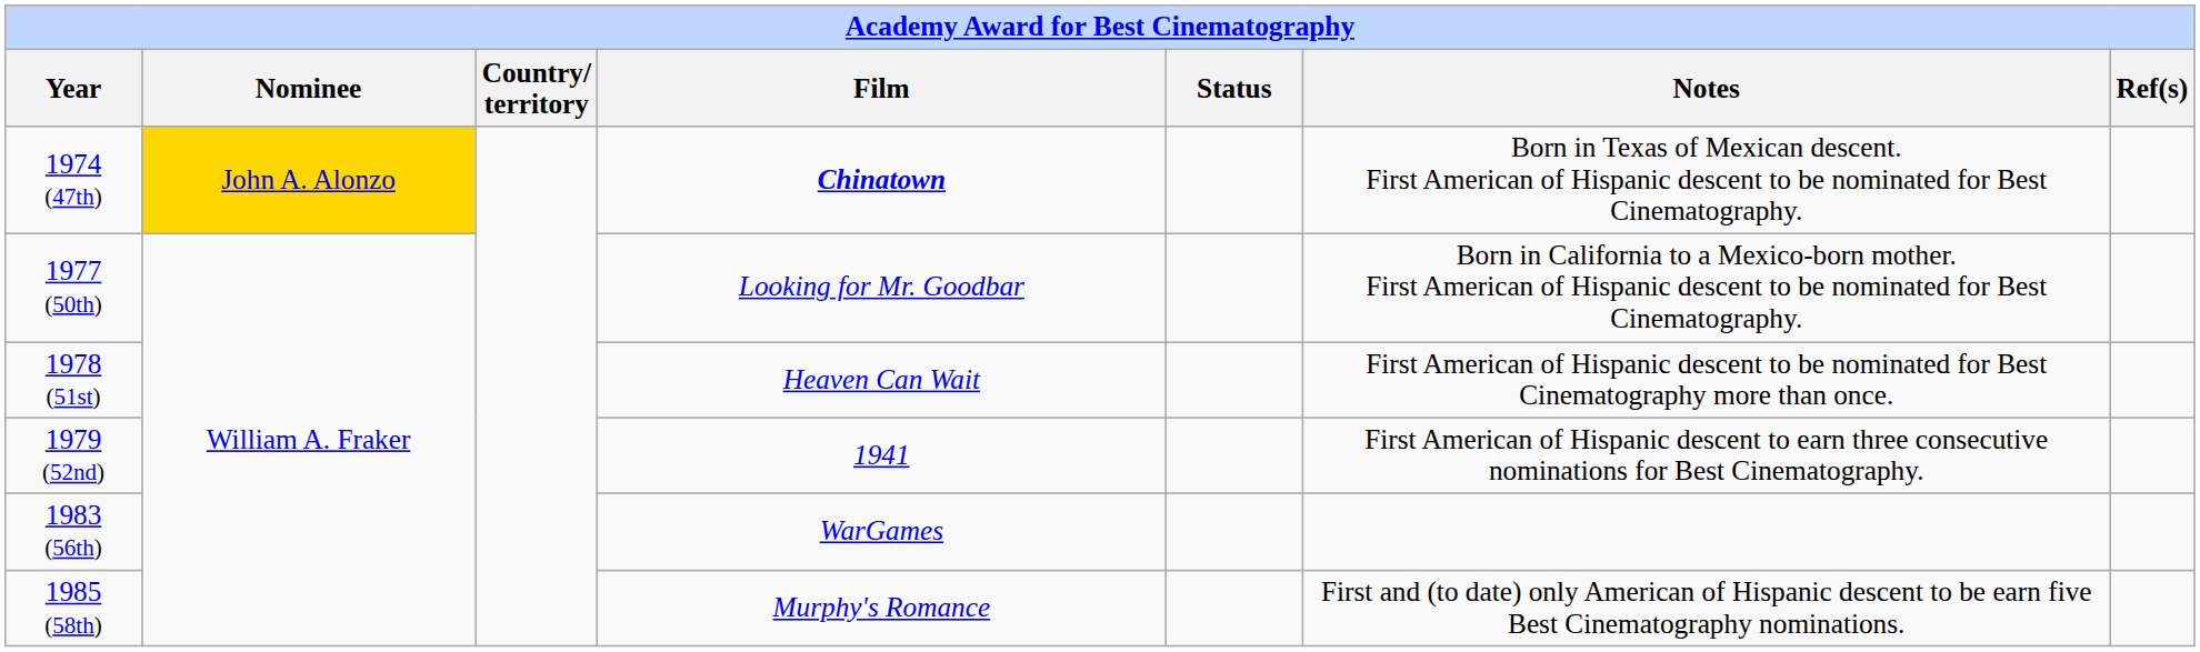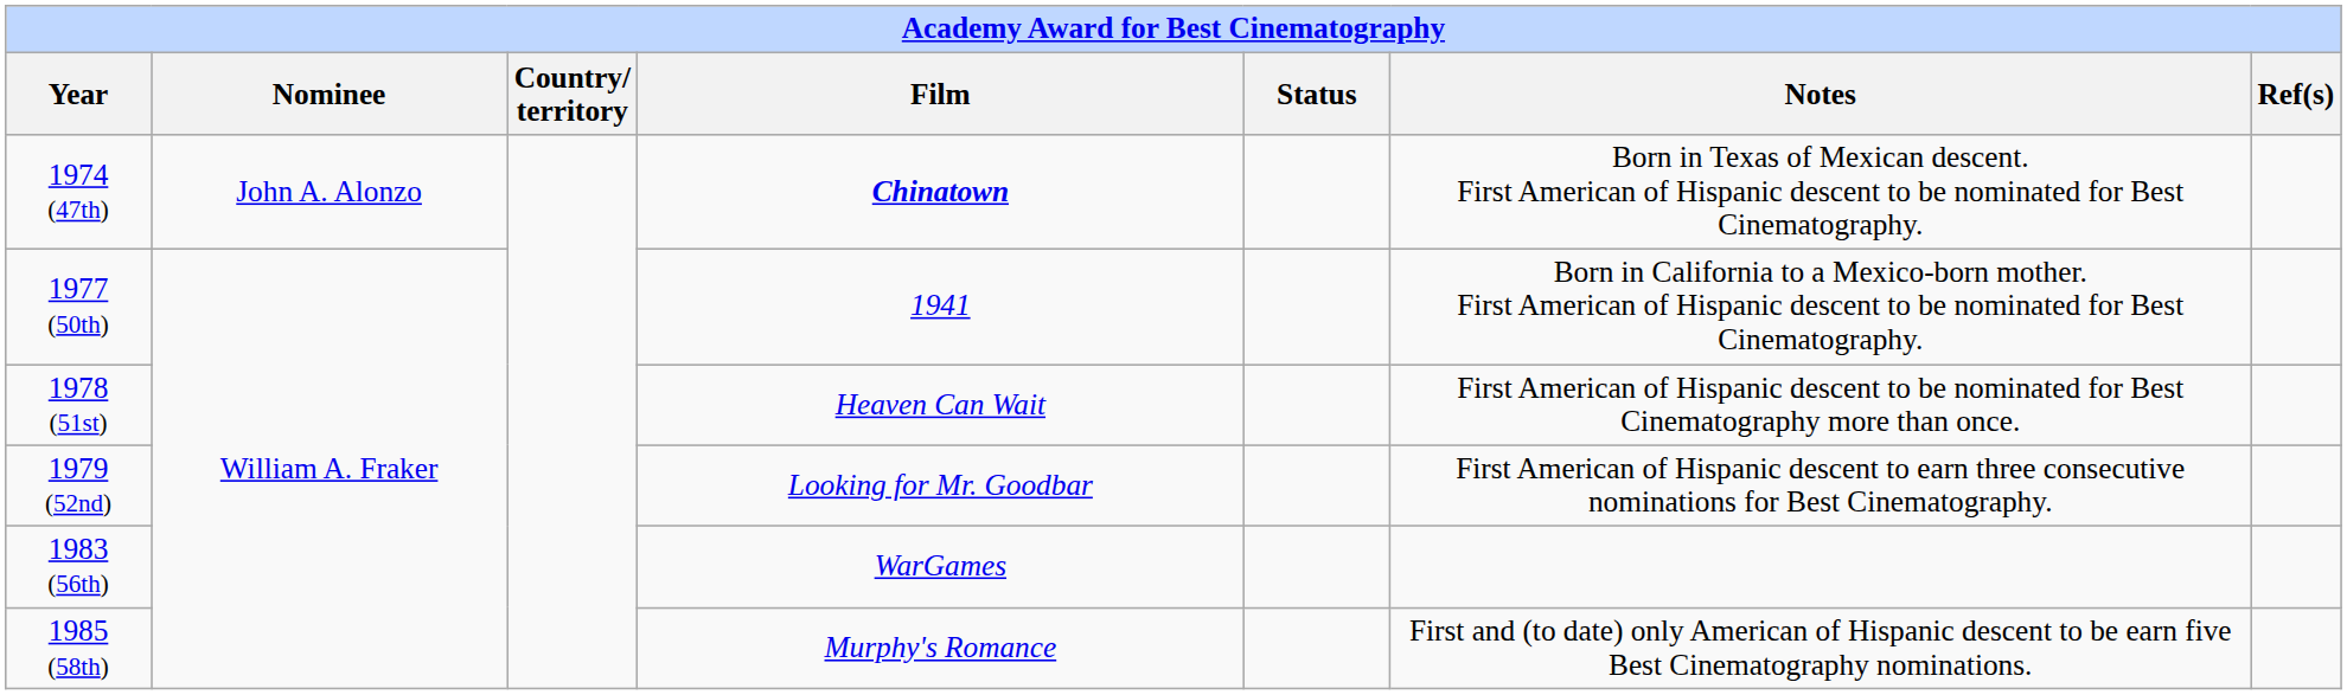 <table class="wikitable" style="text-align: center">
 <tr style="background:#bfd7ff;">
 <td colspan="7" style="text-align:center;"><strong><a href='#'>Academy Award for Best Cinematography</a></strong></td>
 </tr>
 <tr style="background:#ebf5ff;">
 <th style="width:75px;">Year</th>
 <th style="width:200px;">Nominee</th>
 <th style="width:50px;">Country/<br>territory</th>
 <th style="width:350px;">Film</th>
 <th style="width:75px;">Status</th>
 <th style="width:500px;">Notes</th>
 <th width="3">Ref(s)</th>
 </tr>
 <tr>
 <td style="text-align: center"><a href='#'>1974</a><br><small>(<a href='#'>47th</a>)</small></td>
-<td style="background: gold;"><a href='#'>John A. Alonzo</a></td>
+<td><a href='#'>John A. Alonzo</a></td>
 <td rowspan="6"><div></div></td>
 <td><strong><em><a href='#'>Chinatown</a></em></strong></td>
 <td></td>
 <td>Born in Texas of Mexican descent.<br>First American of Hispanic descent to be nominated for Best <br>Cinematography.</td>
 <td style="text-align: center"></td>
 </tr>
 <tr>
 <td style="text-align: center"><a href='#'>1977</a><br><small>(<a href='#'>50th</a>)</small></td>
 <td rowspan=5><a href='#'>William A. Fraker</a></td>
-<td><em><a href='#'>Looking for Mr. Goodbar</a></em></td>
+<td><em><a href='#'>1941</a></em></td>
 <td></td>
 <td>Born in California to a Mexico-born mother.<br>First American of Hispanic descent to be nominated for Best Cinematography.</td>
 <td style="text-align: center"></td>
 </tr>
 <tr>
 <td style="text-align: center"><a href='#'>1978</a><br><small>(<a href='#'>51st</a>)</small></td>
 <td><em><a href='#'>Heaven Can Wait</a></em></td>
 <td></td>
 <td>First American of Hispanic descent to be nominated for Best Cinematography more than once.</td>
 <td style="text-align: center"></td>
 </tr>
 <tr>
 <td style="text-align: center"><a href='#'>1979</a><br><small>(<a href='#'>52nd</a>)</small></td>
-<td><em><a href='#'>1941</a></em></td>
+<td><em><a href='#'>Looking for Mr. Goodbar</a></em></td>
 <td></td>
 <td>First American of Hispanic descent to earn three consecutive nominations for Best Cinematography.</td>
 <td style="text-align: center"></td>
 </tr>
 <tr>
 <td style="text-align: center"><a href='#'>1983</a><br><small>(<a href='#'>56th</a>)</small></td>
 <td><em><a href='#'>WarGames</a></em></td>
 <td></td>
 <td></td>
 <td style="text-align: center"></td>
 </tr>
 <tr>
 <td style="text-align: center"><a href='#'>1985</a><br><small>(<a href='#'>58th</a>)</small></td>
 <td><em><a href='#'>Murphy's Romance</a></em></td>
 <td></td>
 <td>First and (to date) only American of Hispanic descent to be earn five Best Cinematography nominations.</td>
 <td></td>
 </tr>
 </table>
